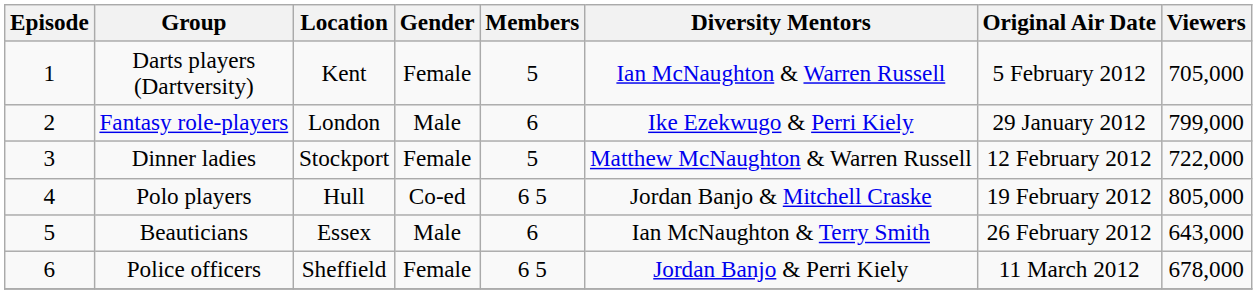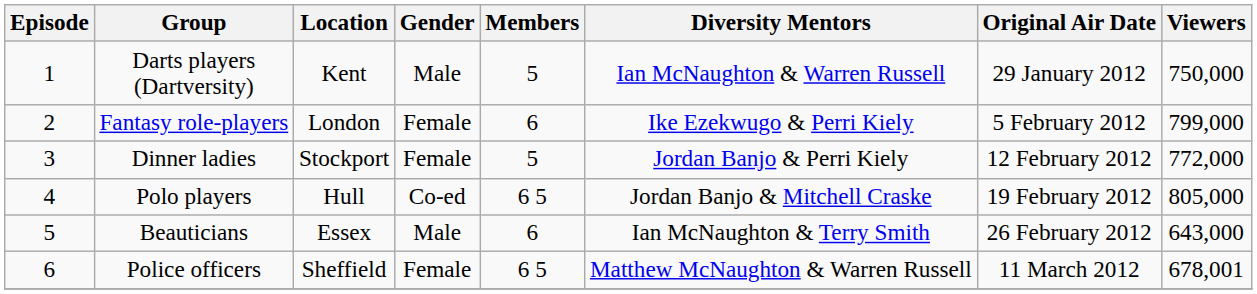 <table class="wikitable"  style="text-align:center;">
 <tr>
 <th>Episode</th>
 <th>Group</th>
 <th>Location</th>
 <th>Gender</th>
 <th>Members</th>
 <th>Diversity Mentors</th>
 <th>Original Air Date</th>
 <th>Viewers</th>
 </tr>
 <tr>
 <td>1</td>
 <td>Darts players<br>(Dartversity)</td>
 <td>Kent</td>
-<td>Female</td>
+<td>Male</td>
 <td>5</td>
 <td><a href='#'>Ian McNaughton</a> & <a href='#'>Warren Russell</a></td>
-<td>5 February 2012</td>
-<td>705,000</td>
+<td>29 January 2012</td>
+<td>750,000</td>
 </tr>
 <tr>
 <td>2</td>
 <td><a href='#'>Fantasy role-players</a></td>
 <td>London</td>
-<td>Male</td>
+<td>Female</td>
 <td>6</td>
 <td><a href='#'>Ike Ezekwugo</a> & <a href='#'>Perri Kiely</a></td>
-<td>29 January 2012</td>
+<td>5 February 2012</td>
 <td>799,000</td>
 </tr>
 <tr>
 <td>3</td>
 <td>Dinner ladies</td>
 <td>Stockport</td>
 <td>Female</td>
 <td>5</td>
-<td><a href='#'>Matthew McNaughton</a> & Warren Russell</td>
+<td><a href='#'>Jordan Banjo</a> & Perri Kiely</td>
 <td>12 February 2012</td>
-<td>722,000</td>
+<td>772,000</td>
 </tr>
 <tr>
 <td>4</td>
 <td>Polo players</td>
 <td>Hull</td>
 <td>Co-ed</td>
 <td>6  5</td>
 <td>Jordan Banjo & <a href='#'>Mitchell Craske</a></td>
 <td>19 February 2012</td>
 <td>805,000</td>
 </tr>
 <tr>
 <td>5</td>
 <td>Beauticians</td>
 <td>Essex</td>
 <td>Male</td>
 <td>6</td>
 <td>Ian McNaughton & <a href='#'>Terry Smith</a></td>
 <td>26 February 2012</td>
 <td>643,000</td>
 </tr>
 <tr>
 <td>6</td>
 <td>Police officers</td>
 <td>Sheffield</td>
 <td>Female</td>
 <td>6  5</td>
-<td><a href='#'>Jordan Banjo</a> & Perri Kiely</td>
+<td><a href='#'>Matthew McNaughton</a> & Warren Russell</td>
 <td>11 March 2012</td>
-<td>678,000</td>
+<td>678,001</td>
 </tr>
 <tr>
 </tr>
 </table>
